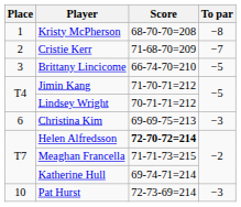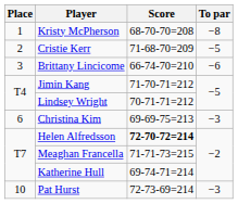 <table class="wikitable">
 <tr>
 <th>Place</th>
 <th>Player</th>
 <th>Score</th>
 <th>To par</th>
 </tr>
 <tr>
 <td align=center>1</td>
 <td> <a href='#'>Kristy McPherson</a></td>
 <td>68-70-70=208</td>
 <td align=center>−8</td>
 </tr>
 <tr>
 <td align=center>2</td>
 <td> <a href='#'>Cristie Kerr</a></td>
 <td>71-68-70=209</td>
-<td align=center>−7</td>
+<td align=center>−5</td>
 </tr>
 <tr>
 <td align=center>3</td>
 <td> <a href='#'>Brittany Lincicome</a></td>
 <td>66-74-70=210</td>
-<td align=center>−5</td>
+<td align=center>−6</td>
 </tr>
 <tr>
 <td align=center rowspan=2>T4</td>
 <td> <a href='#'>Jimin Kang</a></td>
 <td>71-70-71=212</td>
 <td rowspan=2 align=center>−5</td>
 </tr>
 <tr>
 <td> <a href='#'>Lindsey Wright</a></td>
 <td>70-71-71=212</td>
 </tr>
 <tr>
 <td align=center>6</td>
 <td> <a href='#'>Christina Kim</a></td>
 <td>69-69-75=213</td>
 <td align=center>−3</td>
 </tr>
 <tr>
 <td rowspan=3 align=center>T7</td>
 <td> <a href='#'>Helen Alfredsson</a></td>
 <td><strong>72-70-72=214</strong></td>
 <td rowspan=3 align=center>−2</td>
 </tr>
 <tr>
 <td> <a href='#'>Meaghan Francella</a></td>
 <td>71-71-73=215</td>
 </tr>
 <tr>
 <td> <a href='#'>Katherine Hull</a></td>
 <td>69-74-71=214</td>
 </tr>
 <tr>
 <td align=center>10</td>
 <td> <a href='#'>Pat Hurst</a></td>
 <td>72-73-69=214</td>
 <td align=center>−3</td>
 </tr>
 </table>
